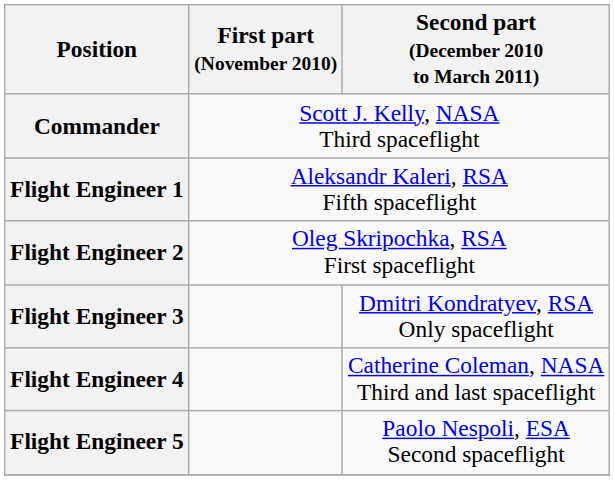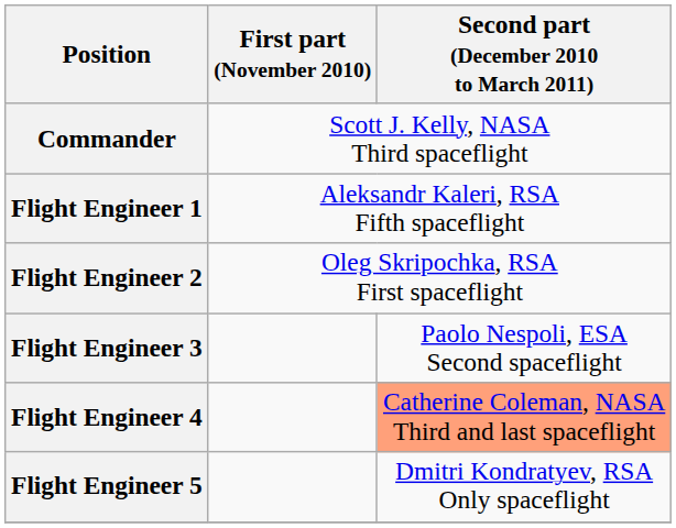 <table class="wikitable">
 <tr>
 <th>Position</th>
 <th>First part<br><small>(November 2010)</small></th>
 <th>Second part<br><small>(December 2010<br> to March 2011)</small></th>
 </tr>
 <tr>
 <th>Commander</th>
 <td colspan=2 align=center> <a href='#'>Scott J. Kelly</a>, <a href='#'>NASA</a><br>Third spaceflight</td>
 </tr>
 <tr>
 <th>Flight Engineer 1</th>
 <td colspan=2 align=center> <a href='#'>Aleksandr Kaleri</a>, <a href='#'>RSA</a><br>Fifth spaceflight</td>
 </tr>
 <tr>
 <th>Flight Engineer 2</th>
 <td colspan=2 align=center> <a href='#'>Oleg Skripochka</a>, <a href='#'>RSA</a><br>First spaceflight</td>
 </tr>
 <tr>
 <th>Flight Engineer 3</th>
 <td></td>
-<td colspan=1 align=center> <a href='#'>Dmitri Kondratyev</a>, <a href='#'>RSA</a><br>Only spaceflight</td>
+<td colspan=1 align=center> <a href='#'>Paolo Nespoli</a>, <a href='#'>ESA</a><br>Second spaceflight</td>
 </tr>
 <tr>
 <th>Flight Engineer 4</th>
 <td></td>
-<td colspan=1 align=center> <a href='#'>Catherine Coleman</a>, <a href='#'>NASA</a><br>Third and last spaceflight</td>
+<td colspan=1 align=center style="background: lightsalmon;"> <a href='#'>Catherine Coleman</a>, <a href='#'>NASA</a><br>Third and last spaceflight</td>
 </tr>
 <tr>
 <th>Flight Engineer 5</th>
 <td></td>
-<td colspan=1 align=center> <a href='#'>Paolo Nespoli</a>, <a href='#'>ESA</a><br>Second spaceflight</td>
+<td colspan=1 align=center> <a href='#'>Dmitri Kondratyev</a>, <a href='#'>RSA</a><br>Only spaceflight</td>
 </tr>
 <tr>
 </tr>
 </table>
